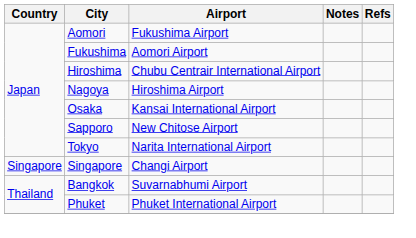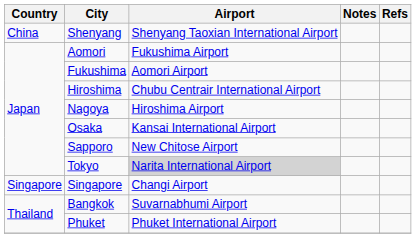 <table class="wikitable sortable" style="border-collapse:collapse">
 <tr>
 <th>Country</th>
 <th>City</th>
 <th>Airport</th>
 <th>Notes</th>
 <th>Refs</th>
+</tr>
+<tr>
+<td><a href='#'>China</a></td>
+<td><a href='#'>Shenyang</a></td>
+<td><a href='#'>Shenyang Taoxian International Airport</a></td>
+<td></td>
+<td align=center></td>
 </tr>
 <tr>
 <td rowspan="7"><a href='#'>Japan</a></td>
 <td><a href='#'>Aomori</a></td>
 <td><a href='#'>Fukushima Airport</a></td>
 <td></td>
 <td align=center></td>
 </tr>
 <tr>
 <td><a href='#'>Fukushima</a></td>
 <td><a href='#'>Aomori Airport</a></td>
 <td></td>
 <td align=center></td>
 </tr>
 <tr>
 <td><a href='#'>Hiroshima</a></td>
 <td><a href='#'>Chubu Centrair International Airport</a></td>
 <td></td>
 <td align=center></td>
 </tr>
 <tr>
 <td><a href='#'>Nagoya</a></td>
 <td><a href='#'>Hiroshima Airport</a></td>
 <td></td>
 <td align=center></td>
 </tr>
 <tr>
 <td><a href='#'>Osaka</a></td>
 <td><a href='#'>Kansai International Airport</a></td>
 <td></td>
 <td align=center></td>
 </tr>
 <tr>
 <td><a href='#'>Sapporo</a></td>
 <td><a href='#'>New Chitose Airport</a></td>
 <td></td>
 <td align=center></td>
 </tr>
 <tr>
 <td><a href='#'>Tokyo</a></td>
-<td><a href='#'>Narita International Airport</a></td>
+<td style="background: lightgrey;"><a href='#'>Narita International Airport</a></td>
 <td></td>
 <td align=center></td>
 </tr>
 <tr>
 <td><a href='#'>Singapore</a></td>
 <td><a href='#'>Singapore</a></td>
 <td><a href='#'>Changi Airport</a></td>
 <td></td>
 <td align=center></td>
 </tr>
 <tr>
 <td rowspan="2"><a href='#'>Thailand</a></td>
 <td><a href='#'>Bangkok</a></td>
 <td><a href='#'>Suvarnabhumi Airport</a></td>
 <td></td>
 <td align=center></td>
 </tr>
 <tr>
 <td><a href='#'>Phuket</a></td>
 <td><a href='#'>Phuket International Airport</a></td>
 <td></td>
 <td align=center></td>
 </tr>
 <tr>
 </tr>
 </table>
